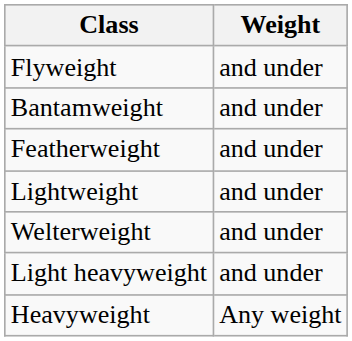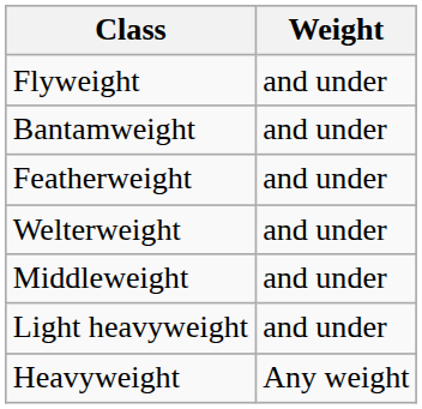 <table class="wikitable sortable mw-collapsible">
 <tr>
 <th>Class</th>
 <th>Weight</th>
 </tr>
 <tr>
 <td>Flyweight</td>
 <td> and under</td>
 </tr>
 <tr>
 <td>Bantamweight</td>
 <td> and under</td>
 </tr>
 <tr>
 <td>Featherweight</td>
 <td> and under</td>
 </tr>
 <tr>
-<td>Lightweight</td>
+<td>Welterweight</td>
 <td> and under</td>
 </tr>
 <tr>
-<td>Welterweight</td>
+<td>Middleweight</td>
 <td> and under</td>
 </tr>
 <tr>
 <td>Light heavyweight</td>
 <td> and under</td>
 </tr>
 <tr>
 <td>Heavyweight</td>
 <td>Any weight</td>
 </tr>
 </table>
